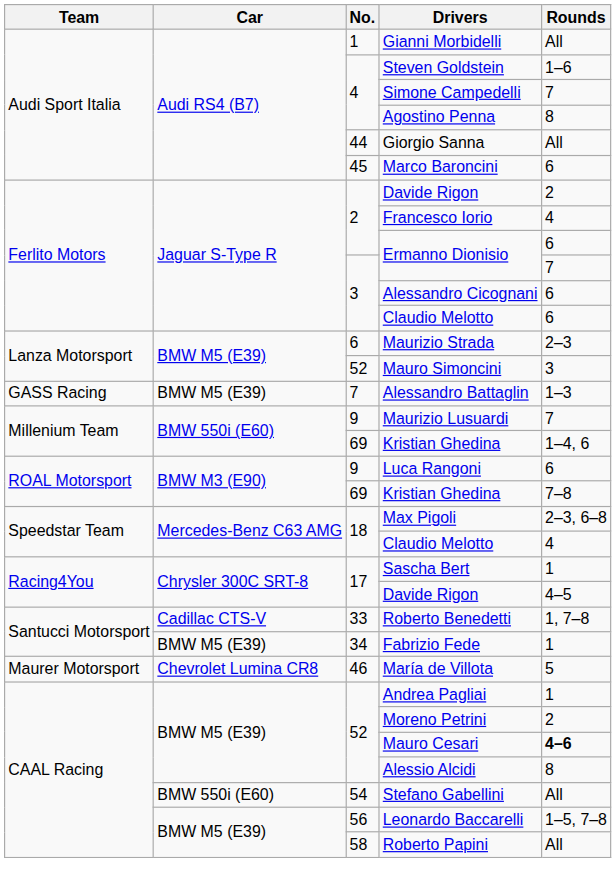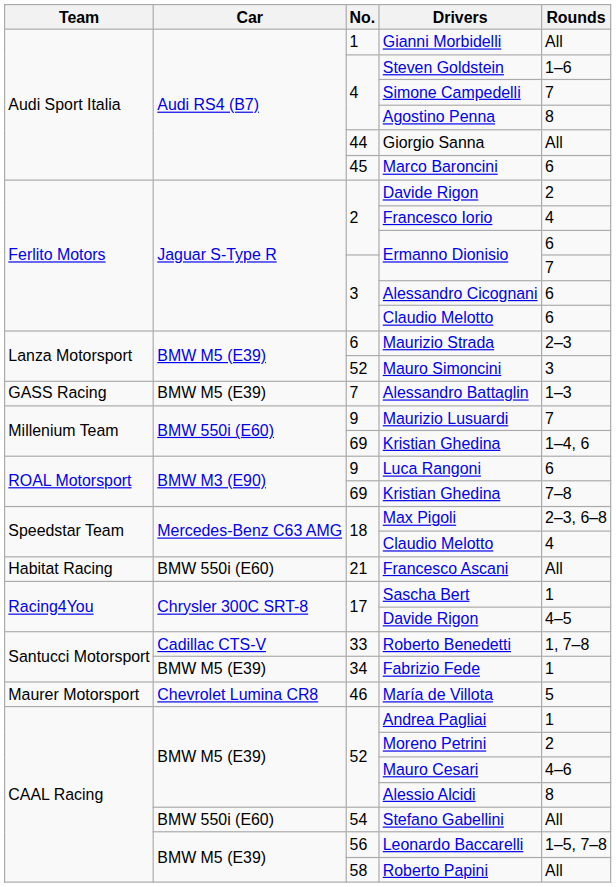 <table class="wikitable" style="font-size: 85%">
 <tr>
 <th>Team</th>
 <th>Car</th>
 <th>No.</th>
 <th>Drivers</th>
 <th>Rounds</th>
 </tr>
 <tr>
 <td rowspan=6> Audi Sport Italia</td>
 <td rowspan=6><a href='#'>Audi RS4 (B7)</a></td>
 <td>1</td>
 <td> <a href='#'>Gianni Morbidelli</a></td>
 <td>All</td>
 </tr>
 <tr>
 <td rowspan=3>4</td>
 <td> <a href='#'>Steven Goldstein</a></td>
 <td>1–6</td>
 </tr>
 <tr>
 <td> <a href='#'>Simone Campedelli</a></td>
 <td>7</td>
 </tr>
 <tr>
 <td> <a href='#'>Agostino Penna</a></td>
 <td>8</td>
 </tr>
 <tr>
 <td>44</td>
 <td> Giorgio Sanna</td>
 <td>All</td>
 </tr>
 <tr>
 <td>45</td>
 <td> <a href='#'>Marco Baroncini</a></td>
 <td>6</td>
 </tr>
 <tr>
 <td rowspan=6> <a href='#'>Ferlito Motors</a></td>
 <td rowspan=6><a href='#'>Jaguar S-Type R</a></td>
 <td rowspan=3>2</td>
 <td> <a href='#'>Davide Rigon</a></td>
 <td>2</td>
 </tr>
 <tr>
 <td> <a href='#'>Francesco Iorio</a></td>
 <td>4</td>
 </tr>
 <tr>
 <td rowspan=2> <a href='#'>Ermanno Dionisio</a></td>
 <td>6</td>
 </tr>
 <tr>
 <td rowspan=3>3</td>
 <td>7</td>
 </tr>
 <tr>
 <td> <a href='#'>Alessandro Cicognani</a></td>
 <td>6</td>
 </tr>
 <tr>
 <td> <a href='#'>Claudio Melotto</a></td>
 <td>6</td>
 </tr>
 <tr>
 <td rowspan=2> Lanza Motorsport</td>
 <td rowspan=2><a href='#'>BMW M5 (E39)</a></td>
 <td>6</td>
 <td> <a href='#'>Maurizio Strada</a></td>
 <td>2–3</td>
 </tr>
 <tr>
 <td>52</td>
 <td> <a href='#'>Mauro Simoncini</a></td>
 <td>3</td>
 </tr>
 <tr>
 <td> GASS Racing</td>
 <td>BMW M5 (E39)</td>
 <td>7</td>
 <td> <a href='#'>Alessandro Battaglin</a></td>
 <td>1–3</td>
 </tr>
 <tr>
 <td rowspan=2> Millenium Team</td>
 <td rowspan=2><a href='#'>BMW 550i (E60)</a></td>
 <td>9</td>
 <td> <a href='#'>Maurizio Lusuardi</a></td>
 <td>7</td>
 </tr>
 <tr>
 <td>69</td>
 <td> <a href='#'>Kristian Ghedina</a></td>
 <td>1–4, 6</td>
 </tr>
 <tr>
 <td rowspan=2> <a href='#'>ROAL Motorsport</a></td>
 <td rowspan=2><a href='#'>BMW M3 (E90)</a></td>
 <td>9</td>
 <td> <a href='#'>Luca Rangoni</a></td>
 <td>6</td>
 </tr>
 <tr>
 <td>69</td>
 <td> <a href='#'>Kristian Ghedina</a></td>
 <td>7–8</td>
 </tr>
 <tr>
 <td rowspan=2> Speedstar Team</td>
 <td rowspan=2><a href='#'>Mercedes-Benz C63 AMG</a></td>
 <td rowspan=2>18</td>
 <td> <a href='#'>Max Pigoli</a></td>
 <td>2–3, 6–8</td>
 </tr>
 <tr>
 <td> <a href='#'>Claudio Melotto</a></td>
 <td>4</td>
 </tr>
 <tr>
+<td> Habitat Racing</td>
+<td>BMW 550i (E60)</td>
+<td>21</td>
+<td> <a href='#'>Francesco Ascani</a></td>
+<td>All</td>
+</tr>
+<tr>
 <td rowspan=2> <a href='#'>Racing4You</a></td>
 <td rowspan=2><a href='#'>Chrysler 300C SRT-8</a></td>
 <td rowspan=2>17</td>
 <td> <a href='#'>Sascha Bert</a></td>
 <td>1</td>
 </tr>
 <tr>
 <td> <a href='#'>Davide Rigon</a></td>
 <td>4–5</td>
 </tr>
 <tr>
 <td rowspan=2> Santucci Motorsport</td>
 <td><a href='#'>Cadillac CTS-V</a></td>
 <td>33</td>
 <td> <a href='#'>Roberto Benedetti</a></td>
 <td>1, 7–8</td>
 </tr>
 <tr>
 <td>BMW M5 (E39)</td>
 <td>34</td>
 <td> <a href='#'>Fabrizio Fede</a></td>
 <td>1</td>
 </tr>
 <tr>
 <td> Maurer Motorsport</td>
 <td><a href='#'>Chevrolet Lumina CR8</a></td>
 <td>46</td>
 <td> <a href='#'>María de Villota</a></td>
 <td>5</td>
 </tr>
 <tr>
 <td rowspan=7> CAAL Racing</td>
 <td rowspan=4>BMW M5 (E39)</td>
 <td rowspan=4>52</td>
 <td> <a href='#'>Andrea Pagliai</a></td>
 <td>1</td>
 </tr>
 <tr>
 <td> <a href='#'>Moreno Petrini</a></td>
 <td>2</td>
 </tr>
 <tr>
 <td> <a href='#'>Mauro Cesari</a></td>
-<td><strong>4–6</strong></td>
+<td>4–6</td>
 </tr>
 <tr>
 <td> <a href='#'>Alessio Alcidi</a></td>
 <td>8</td>
 </tr>
 <tr>
 <td>BMW 550i (E60)</td>
 <td>54</td>
 <td> <a href='#'>Stefano Gabellini</a></td>
 <td>All</td>
 </tr>
 <tr>
 <td rowspan=2>BMW M5 (E39)</td>
 <td>56</td>
 <td> <a href='#'>Leonardo Baccarelli</a></td>
 <td>1–5, 7–8</td>
 </tr>
 <tr>
 <td>58</td>
 <td> <a href='#'>Roberto Papini</a></td>
 <td>All</td>
 </tr>
 </table>
